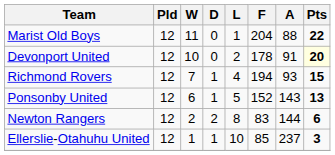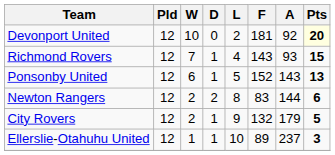 <table class="wikitable" style="text-align:center;">
 <tr>
 <th width=175>Team</th>
 <th width=20 abbr="Played">Pld</th>
 <th width=20 abbr="Won">W</th>
 <th width=20 abbr="Drawn">D</th>
 <th width=20 abbr="Lost">L</th>
 <th width=20 abbr="For">F</th>
 <th width=20 abbr="Against">A</th>
 <th width=20 abbr="Points">Pts</th>
 </tr>
 <tr>
-<td style="text-align:left;"><a href='#'>Marist Old Boys</a></td>
-<td>12</td>
-<td>11</td>
-<td>0</td>
-<td>1</td>
-<td>204</td>
-<td>88</td>
-<td><strong>22</strong></td>
-</tr>
-<tr>
 <td style="text-align:left;"><a href='#'>Devonport United</a></td>
 <td>12</td>
 <td>10</td>
 <td>0</td>
 <td>2</td>
-<td>178</td>
-<td>91</td>
+<td>181</td>
+<td>92</td>
 <td style="background: lightyellow;"><strong>20</strong></td>
 </tr>
 <tr>
 <td style="text-align:left;"><a href='#'>Richmond Rovers</a></td>
 <td>12</td>
 <td>7</td>
 <td>1</td>
 <td>4</td>
-<td>194</td>
+<td>143</td>
 <td>93</td>
 <td><strong>15</strong></td>
 </tr>
 <tr>
 <td style="text-align:left;"><a href='#'>Ponsonby United</a></td>
 <td>12</td>
 <td>6</td>
 <td>1</td>
 <td>5</td>
 <td>152</td>
 <td>143</td>
 <td><strong>13</strong></td>
 </tr>
 <tr>
 <td style="text-align:left;"><a href='#'>Newton Rangers</a></td>
 <td>12</td>
 <td>2</td>
 <td>2</td>
 <td>8</td>
 <td>83</td>
 <td>144</td>
 <td><strong>6</strong></td>
 </tr>
 <tr>
+<td style="text-align:left;"><a href='#'>City Rovers</a></td>
+<td>12</td>
+<td>2</td>
+<td>1</td>
+<td>9</td>
+<td>132</td>
+<td>179</td>
+<td><strong>5</strong></td>
+</tr>
+<tr>
 <td style="text-align:left;"><a href='#'>Ellerslie</a>-<a href='#'>Otahuhu United</a></td>
 <td>12</td>
 <td>1</td>
 <td>1</td>
 <td>10</td>
-<td>85</td>
+<td>89</td>
 <td>237</td>
 <td><strong>3</strong></td>
 </tr>
 <tr>
 </tr>
 </table>
